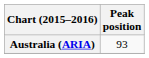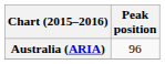 <table class="wikitable sortable plainrowheaders" style="text-align:center">
 <tr>
 <th scope="col">Chart (2015–2016)</th>
 <th scope="col">Peak<br>position</th>
 </tr>
 <tr>
 <th scope="row">Australia (<a href='#'>ARIA</a>)</th>
-<td>93</td>
+<td>96</td>
 </tr>
 <tr>
 </tr>
 <tr>
 </tr>
 <tr>
 </tr>
 <tr>
 </tr>
 <tr>
 </tr>
 <tr>
 </tr>
 </table>
